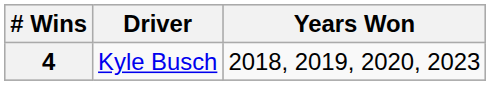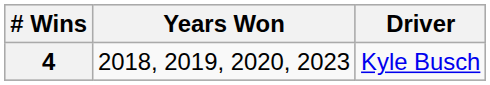 <table class="wikitable" style="font-size: 95%;">
 <tr>
 <th># Wins</th>
+<th>Years Won</th>
 <th>Driver</th>
-<th>Years Won</th>
 </tr>
 <tr>
 <th>4</th>
+<td>2018, 2019, 2020, 2023</td>
 <td><a href='#'>Kyle Busch</a></td>
-<td>2018, 2019, 2020, 2023</td>
 </tr>
 </table>
